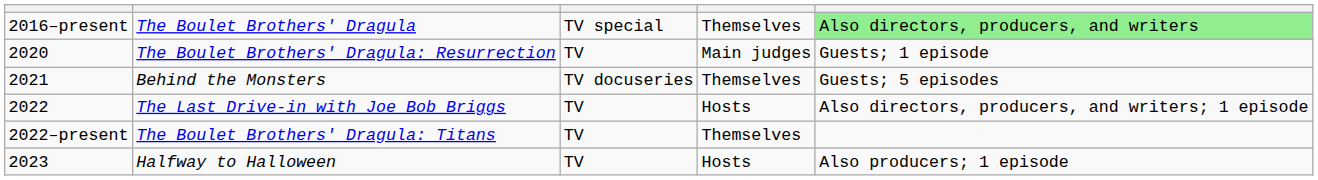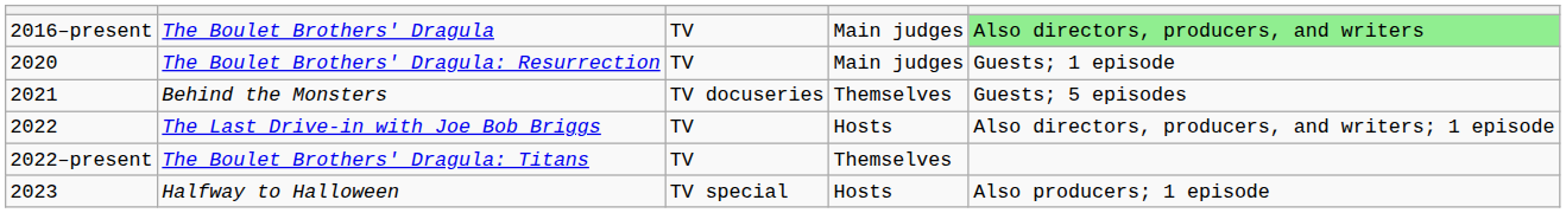 <table class="wikitable sortable plainrowheaders">
 <tr>
 <th></th>
 <th></th>
 <th></th>
 <th></th>
 <th></th>
 </tr>
 <tr>
 <td>2016–present</td>
 <td><em><a href='#'>The Boulet Brothers' Dragula</a></em></td>
-<td>TV special</td>
-<td>Themselves</td>
+<td>TV</td>
+<td>Main judges</td>
 <td style="background: lightgreen;">Also directors, producers, and writers</td>
 </tr>
 <tr>
 <td>2020</td>
 <td><em><a href='#'>The Boulet Brothers' Dragula: Resurrection</a></em></td>
 <td>TV</td>
 <td>Main judges</td>
 <td>Guests; 1 episode</td>
 </tr>
 <tr>
 <td>2021</td>
 <td><em>Behind the Monsters</em></td>
 <td>TV docuseries</td>
 <td>Themselves</td>
 <td>Guests; 5 episodes</td>
 </tr>
 <tr>
 <td>2022</td>
 <td><em><a href='#'>The Last Drive-in with Joe Bob Briggs</a></em></td>
 <td>TV</td>
 <td>Hosts</td>
 <td>Also directors, producers, and writers; 1 episode</td>
 </tr>
 <tr>
 <td>2022–present</td>
 <td><em><a href='#'>The Boulet Brothers' Dragula: Titans</a></em></td>
 <td>TV</td>
 <td>Themselves</td>
 <td></td>
 </tr>
 <tr>
 <td>2023</td>
 <td><em>Halfway to Halloween</em></td>
-<td>TV</td>
+<td>TV special</td>
 <td>Hosts</td>
 <td>Also producers; 1 episode</td>
 </tr>
 </table>
